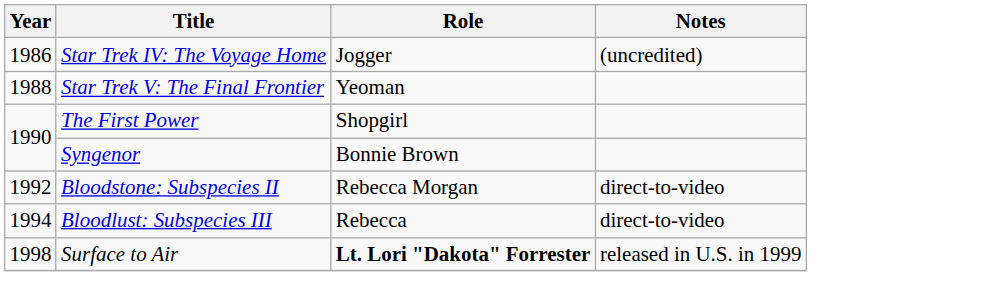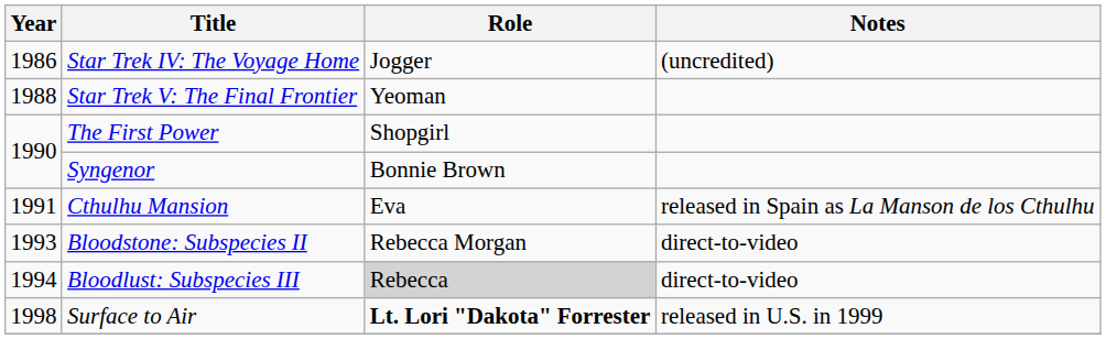 <table class="wikitable sortable">
 <tr>
 <th>Year</th>
 <th>Title</th>
 <th>Role</th>
 <th class="unsortable">Notes</th>
 </tr>
 <tr>
 <td>1986</td>
 <td><em><a href='#'>Star Trek IV: The Voyage Home</a></em></td>
 <td>Jogger</td>
 <td>(uncredited)</td>
 </tr>
 <tr>
 <td>1988</td>
 <td><em><a href='#'>Star Trek V: The Final Frontier</a></em></td>
 <td>Yeoman</td>
 <td></td>
 </tr>
 <tr>
 <td rowspan="2">1990</td>
 <td><em><a href='#'>The First Power</a></em></td>
 <td>Shopgirl</td>
 <td></td>
 </tr>
 <tr>
 <td><em><a href='#'>Syngenor</a></em></td>
 <td>Bonnie Brown</td>
 <td></td>
 </tr>
 <tr>
-<td>1992</td>
+<td>1991</td>
+<td><em><a href='#'>Cthulhu Mansion</a></em></td>
+<td>Eva</td>
+<td>released in Spain as <em>La Manson de los Cthulhu</em></td>
+</tr>
+<tr>
+<td>1993</td>
 <td><em><a href='#'>Bloodstone: Subspecies II</a></em></td>
 <td>Rebecca Morgan</td>
 <td>direct-to-video</td>
 </tr>
 <tr>
 <td>1994</td>
 <td><em><a href='#'>Bloodlust: Subspecies III</a></em></td>
-<td>Rebecca</td>
+<td style="background: lightgrey;">Rebecca</td>
 <td>direct-to-video</td>
 </tr>
 <tr>
 <td>1998</td>
 <td><em>Surface to Air</em></td>
 <td><strong>Lt. Lori "Dakota" Forrester</strong></td>
 <td>released in U.S. in 1999</td>
 </tr>
 <tr>
 </tr>
 </table>
